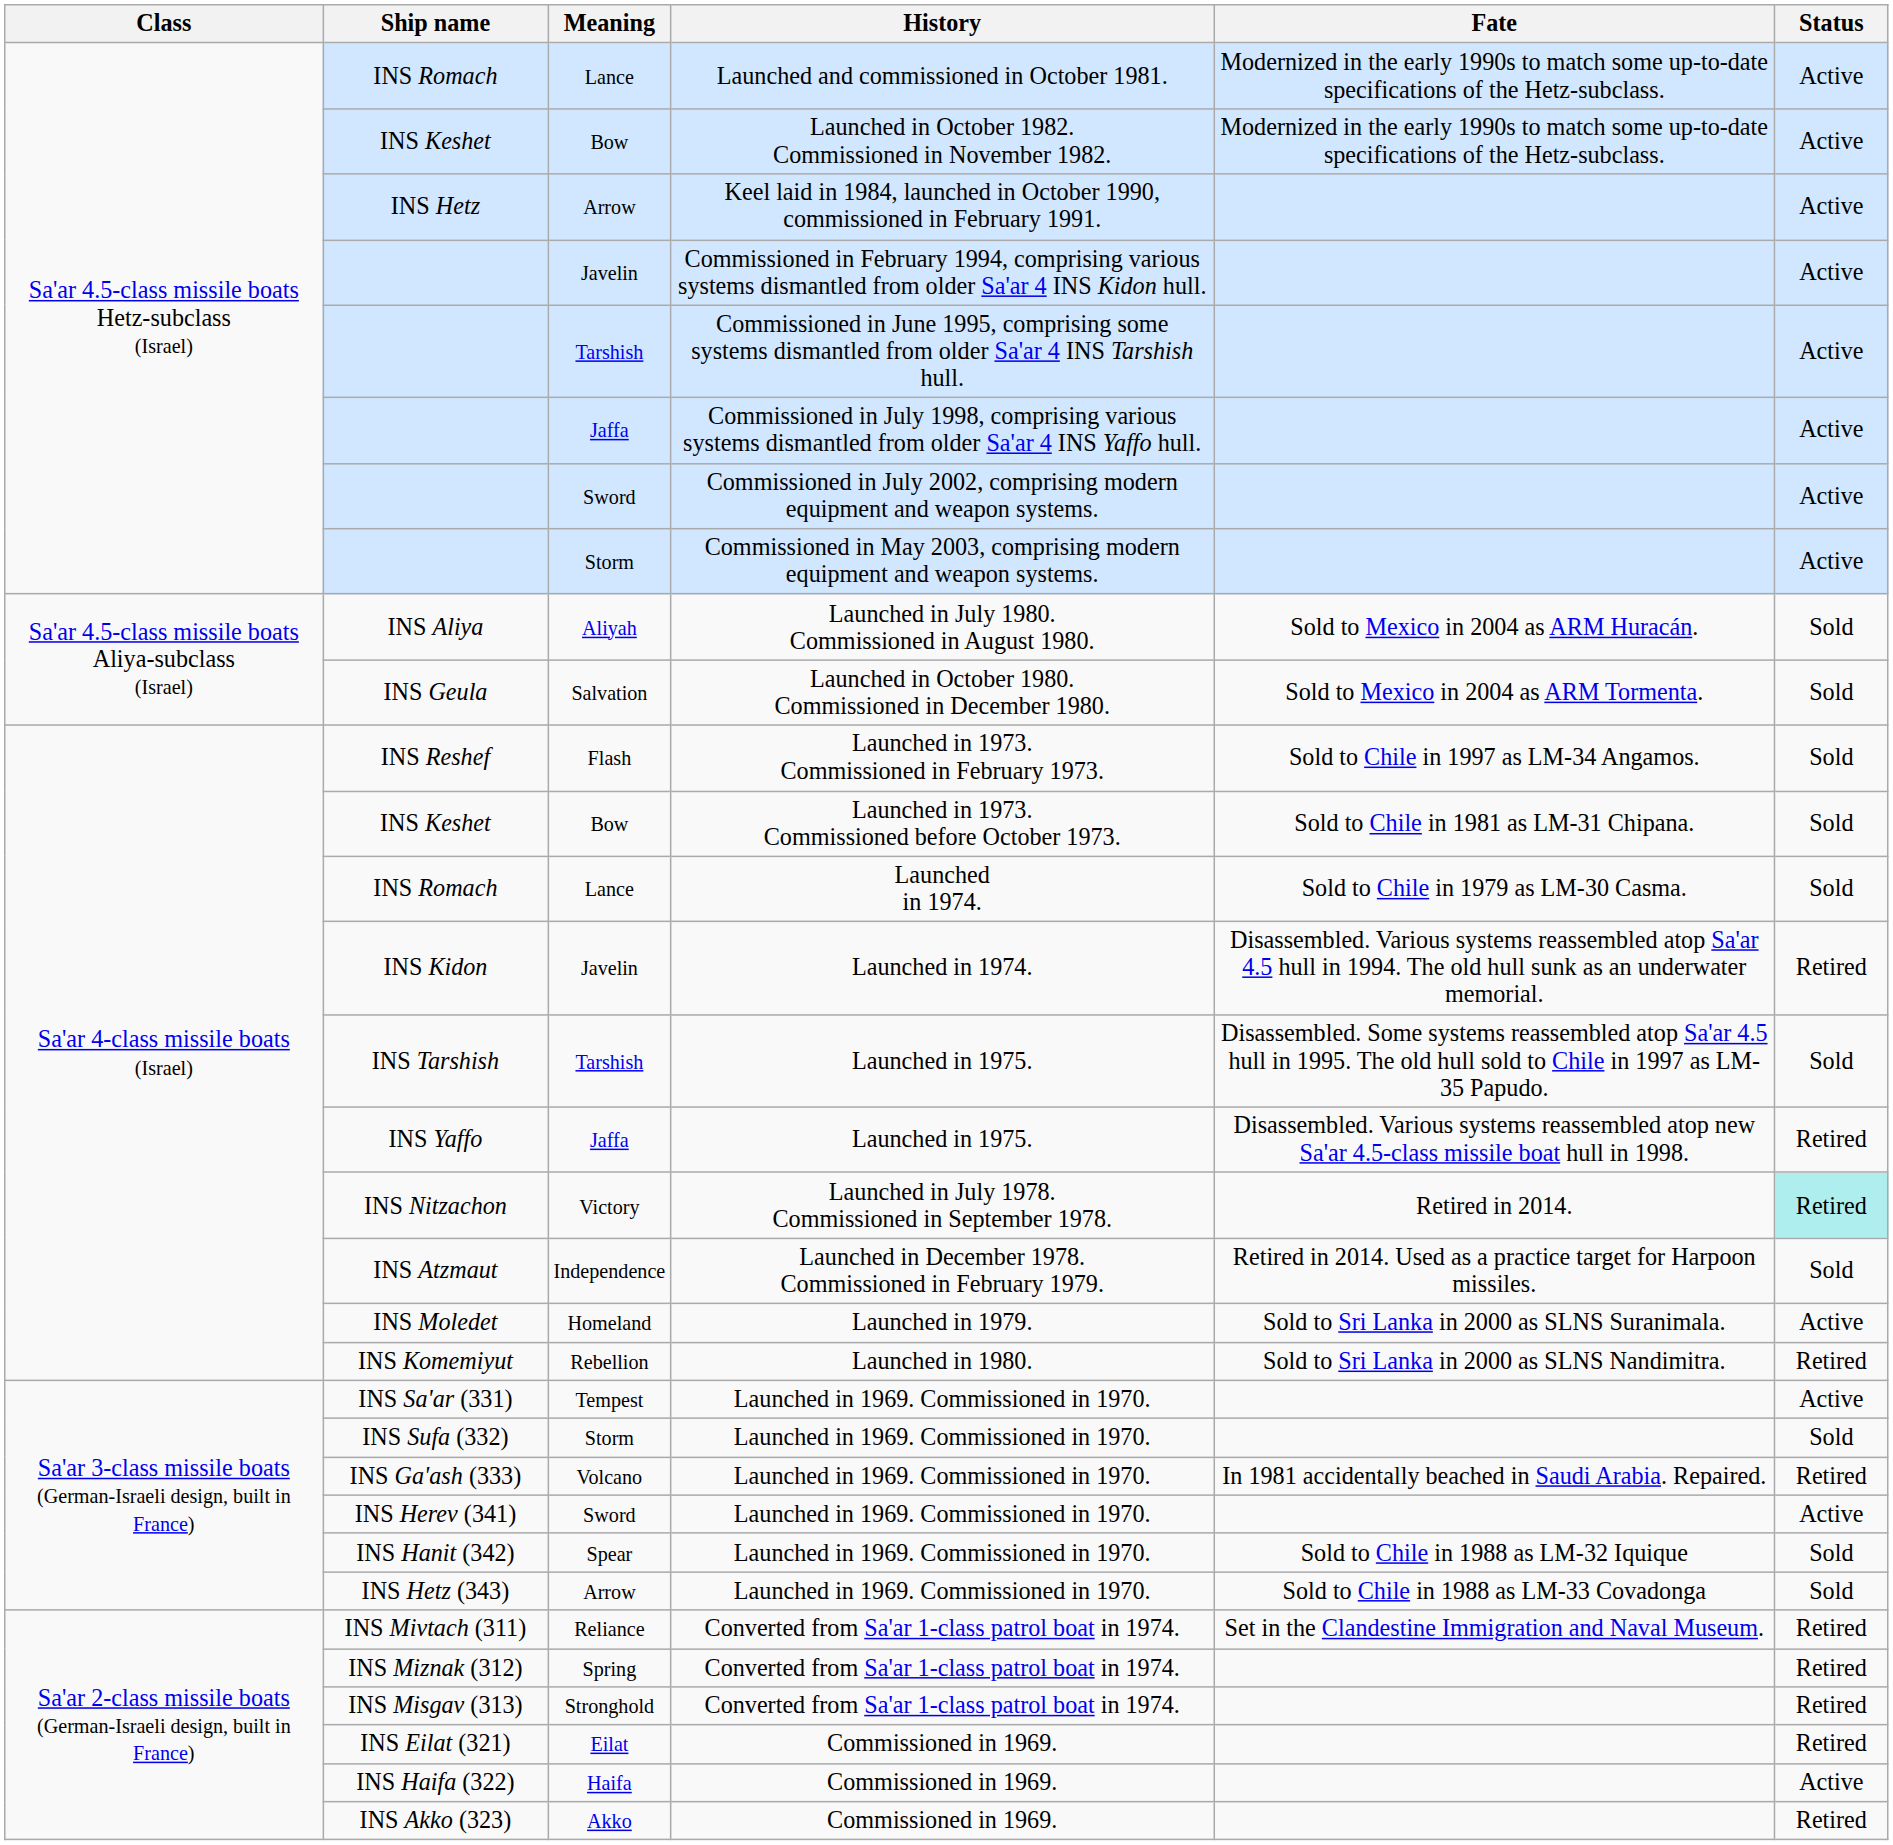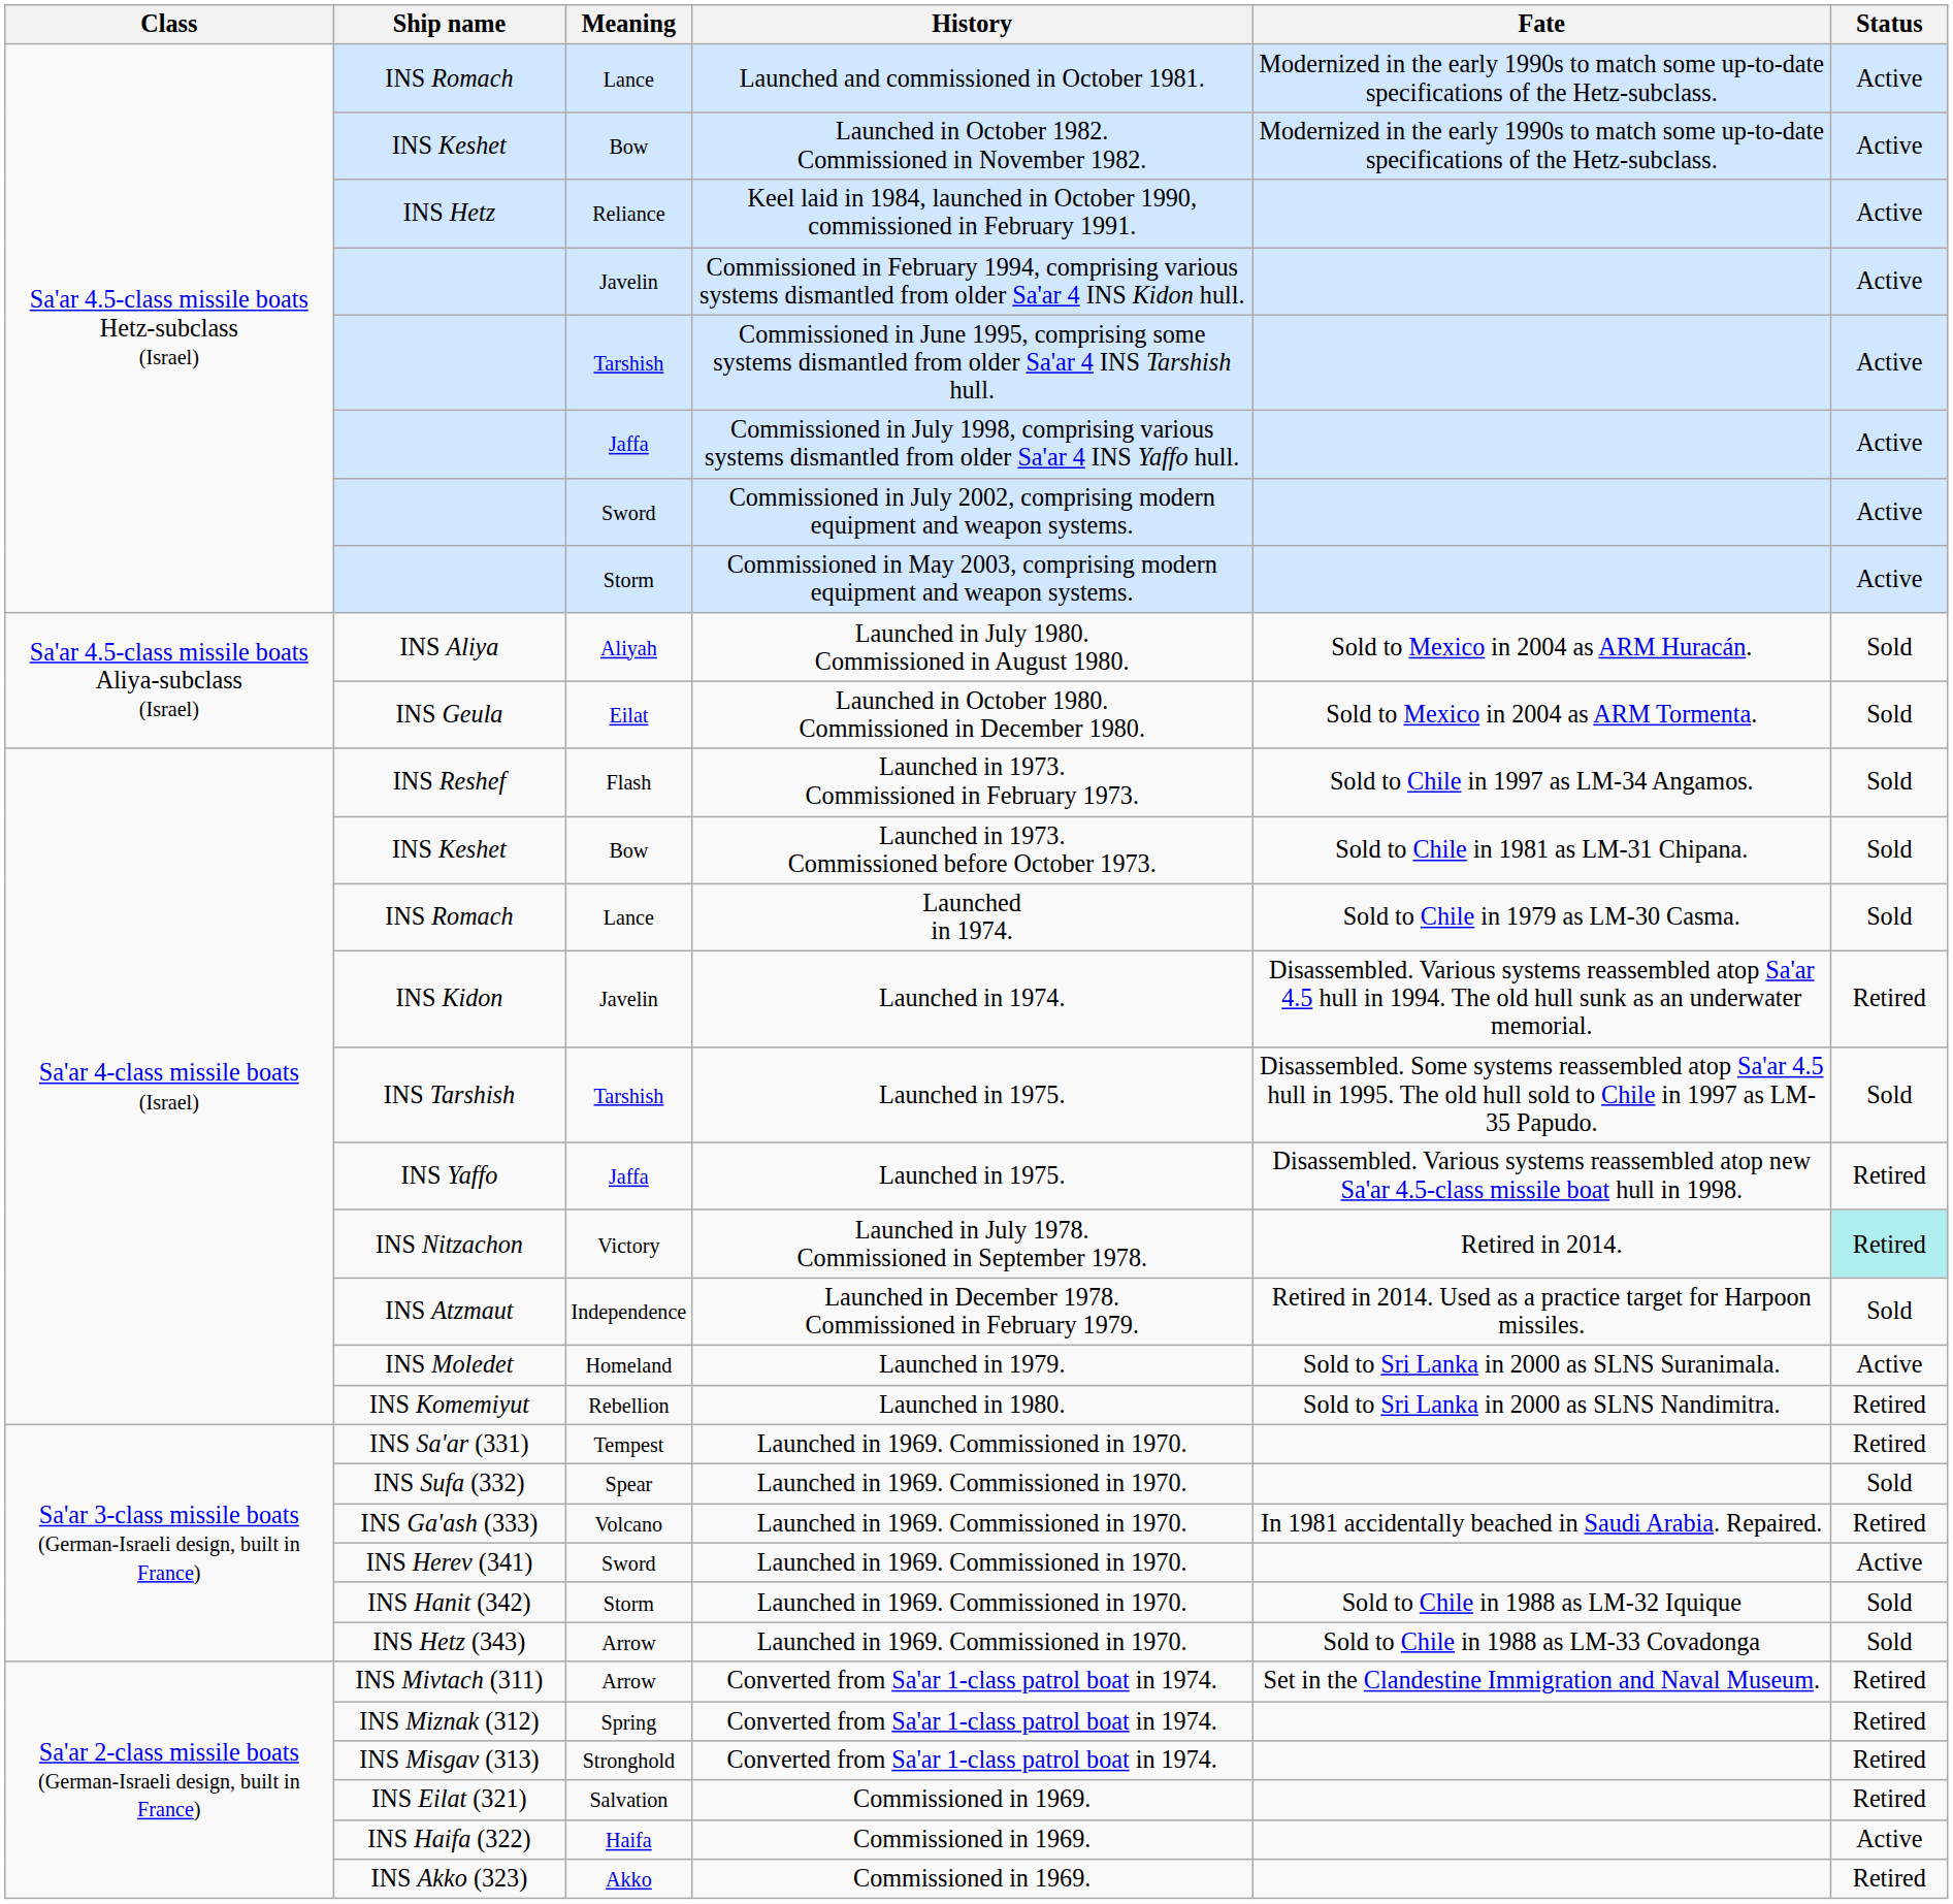 <table class="wikitable">
 <tr>
 <th width="17%">Class</th>
 <th width="12%">Ship name</th>
 <th width="6%">Meaning</th>
 <th width="29%">History</th>
 <th width="30%">Fate</th>
 <th width="6%">Status</th>
 </tr>
 <tr align=center>
 <td rowspan=8><a href='#'>Sa'ar 4.5-class missile boats</a><br>Hetz-subclass<br><small>(Israel)</small></td>
 <td bgcolor=#D0E7FF>INS <em>Romach</em></td>
 <td bgcolor=#D0E7FF><small>Lance</small></td>
 <td bgcolor=#D0E7FF>Launched and commissioned in October 1981.</td>
 <td bgcolor=#D0E7FF>Modernized in the early 1990s to match some up-to-date specifications of the Hetz-subclass.</td>
 <td bgcolor=#D0E7FF>Active</td>
 </tr>
 <tr align=center bgcolor=#D0E7FF>
 <td>INS <em>Keshet</em></td>
 <td><small>Bow</small></td>
 <td>Launched in October 1982.<br>Commissioned in November 1982.</td>
 <td>Modernized in the early 1990s to match some up-to-date specifications of the Hetz-subclass.</td>
 <td>Active</td>
 </tr>
 <tr align=center bgcolor=#D0E7FF>
 <td>INS <em>Hetz</em></td>
-<td><small>Arrow</small></td>
+<td><small>Reliance</small></td>
 <td>Keel laid in 1984, launched in October 1990, commissioned in February 1991.</td>
 <td></td>
 <td>Active</td>
 </tr>
 <tr align=center bgcolor=#D0E7FF>
 <td></td>
 <td><small>Javelin</small></td>
 <td>Commissioned in February 1994, comprising various systems dismantled from older <a href='#'>Sa'ar 4</a> INS <em>Kidon</em> hull.</td>
 <td></td>
 <td>Active</td>
 </tr>
 <tr align=center bgcolor=#D0E7FF>
 <td></td>
 <td><small><a href='#'>Tarshish</a></small></td>
 <td>Commissioned in June 1995, comprising some systems dismantled from older <a href='#'>Sa'ar 4</a> INS <em>Tarshish</em> hull.</td>
 <td></td>
 <td>Active</td>
 </tr>
 <tr align=center bgcolor=#D0E7FF>
 <td></td>
 <td><small><a href='#'>Jaffa</a></small></td>
 <td>Commissioned in July 1998, comprising various systems dismantled from older <a href='#'>Sa'ar 4</a> INS <em>Yaffo</em> hull.</td>
 <td></td>
 <td>Active</td>
 </tr>
 <tr align=center bgcolor=#D0E7FF>
 <td></td>
 <td><small>Sword</small></td>
 <td>Commissioned in July 2002, comprising modern equipment and weapon systems.</td>
 <td></td>
 <td>Active</td>
 </tr>
 <tr align=center bgcolor=#D0E7FF>
 <td></td>
 <td><small>Storm</small></td>
 <td>Commissioned in May 2003, comprising modern equipment and weapon systems.</td>
 <td></td>
 <td>Active</td>
 </tr>
 <tr align=center>
 <td rowspan=2><a href='#'>Sa'ar 4.5-class missile boats</a><br>Aliya-subclass<br><small>(Israel)</small></td>
 <td>INS <em>Aliya</em></td>
 <td><small><a href='#'>Aliyah</a></small></td>
 <td>Launched in July 1980.<br>Commissioned in August 1980.</td>
 <td>Sold to <a href='#'>Mexico</a> in 2004 as <a href='#'>ARM Huracán</a>.</td>
 <td>Sold</td>
 </tr>
 <tr align=center>
 <td>INS <em>Geula</em></td>
-<td><small>Salvation</small></td>
+<td><small><a href='#'>Eilat</a></small></td>
 <td>Launched in October 1980.<br>Commissioned in December 1980.</td>
 <td>Sold to <a href='#'>Mexico</a> in 2004 as <a href='#'>ARM Tormenta</a>.</td>
 <td>Sold</td>
 </tr>
 <tr align=center>
 <td rowspan=10><a href='#'>Sa'ar 4-class missile boats</a><br><small>(Israel)</small></td>
 <td>INS <em>Reshef</em></td>
 <td><small>Flash</small></td>
 <td>Launched in 1973.<br>Commissioned in February 1973.</td>
 <td>Sold to <a href='#'>Chile</a> in 1997 as LM-34 Angamos.</td>
 <td>Sold</td>
 </tr>
 <tr align=center>
 <td>INS <em>Keshet</em></td>
 <td><small>Bow</small></td>
 <td>Launched in 1973.<br>Commissioned before October 1973.</td>
 <td>Sold to <a href='#'>Chile</a> in 1981 as LM-31 Chipana.</td>
 <td>Sold</td>
 </tr>
 <tr align=center>
 <td>INS <em>Romach</em></td>
 <td><small>Lance</small></td>
 <td>Launched<br>in 1974.</td>
 <td>Sold to <a href='#'>Chile</a> in 1979 as LM-30 Casma.</td>
 <td>Sold</td>
 </tr>
 <tr align=center>
 <td>INS <em>Kidon</em></td>
 <td><small>Javelin</small></td>
 <td>Launched in 1974.</td>
 <td>Disassembled. Various systems reassembled atop <a href='#'>Sa'ar 4.5</a> hull in 1994. The old hull sunk as an underwater memorial.</td>
 <td>Retired</td>
 </tr>
 <tr align=center>
 <td>INS <em>Tarshish</em></td>
 <td><small><a href='#'>Tarshish</a></small></td>
 <td>Launched in 1975.</td>
 <td>Disassembled. Some systems reassembled atop <a href='#'>Sa'ar 4.5</a> hull in 1995. The old hull sold to <a href='#'>Chile</a> in 1997 as LM-35 Papudo.</td>
 <td>Sold</td>
 </tr>
 <tr align=center>
 <td>INS <em>Yaffo</em></td>
 <td><small><a href='#'>Jaffa</a></small></td>
 <td>Launched in 1975.</td>
 <td>Disassembled. Various systems reassembled atop new <a href='#'>Sa'ar 4.5-class missile boat</a> hull in 1998.</td>
 <td>Retired</td>
 </tr>
 <tr align=center>
 <td>INS <em>Nitzachon</em></td>
 <td><small>Victory</small></td>
 <td>Launched in July 1978.<br>Commissioned in September 1978.</td>
 <td>Retired in 2014.</td>
 <td style="background: paleturquoise;">Retired</td>
 </tr>
 <tr align=center>
 <td>INS <em>Atzmaut</em></td>
 <td><small>Independence</small></td>
 <td>Launched in December 1978.<br>Commissioned in February 1979.</td>
 <td>Retired in 2014. Used as a practice target for Harpoon missiles.</td>
 <td>Sold</td>
 </tr>
 <tr align=center>
 <td>INS <em>Moledet</em></td>
 <td><small>Homeland</small></td>
 <td>Launched in 1979.</td>
 <td>Sold to <a href='#'>Sri Lanka</a> in 2000 as SLNS Suranimala.</td>
 <td>Active</td>
 </tr>
 <tr align=center>
 <td>INS <em>Komemiyut</em></td>
 <td><small>Rebellion</small></td>
 <td>Launched in 1980.</td>
 <td>Sold to <a href='#'>Sri Lanka</a> in 2000 as SLNS Nandimitra.</td>
 <td>Retired</td>
 </tr>
 <tr align=center>
 <td rowspan=6><a href='#'>Sa'ar 3-class missile boats</a><br><small>(German-Israeli design, built in <a href='#'>France</a>)</small></td>
 <td>INS <em>Sa'ar</em> (331)</td>
 <td><small>Tempest</small></td>
 <td>Launched in 1969. Commissioned in 1970.</td>
 <td></td>
-<td>Active</td>
+<td>Retired</td>
 </tr>
 <tr align=center>
 <td>INS <em>Sufa</em> (332)</td>
-<td><small>Storm</small></td>
+<td><small>Spear</small></td>
 <td>Launched in 1969. Commissioned in 1970.</td>
 <td></td>
 <td>Sold</td>
 </tr>
 <tr align=center>
 <td>INS <em>Ga'ash</em> (333)</td>
 <td><small>Volcano</small></td>
 <td>Launched in 1969. Commissioned in 1970.</td>
 <td>In 1981 accidentally beached in <a href='#'>Saudi Arabia</a>. Repaired.</td>
 <td>Retired</td>
 </tr>
 <tr align=center>
 <td>INS <em>Herev</em> (341)</td>
 <td><small>Sword</small></td>
 <td>Launched in 1969. Commissioned in 1970.</td>
 <td></td>
 <td>Active</td>
 </tr>
 <tr align=center>
 <td>INS <em>Hanit</em> (342)</td>
-<td><small>Spear</small></td>
+<td><small>Storm</small></td>
 <td>Launched in 1969. Commissioned in 1970.</td>
 <td>Sold to <a href='#'>Chile</a> in 1988 as LM-32 Iquique</td>
 <td>Sold</td>
 </tr>
 <tr align=center>
 <td>INS <em>Hetz</em> (343)</td>
 <td><small>Arrow</small></td>
 <td>Launched in 1969. Commissioned in 1970.</td>
 <td>Sold to <a href='#'>Chile</a> in 1988 as LM-33 Covadonga</td>
 <td>Sold</td>
 </tr>
 <tr align=center>
 <td rowspan=6><a href='#'>Sa'ar 2-class missile boats</a><br><small>(German-Israeli design, built in <a href='#'>France</a>)</small></td>
 <td>INS <em>Mivtach</em> (311)</td>
-<td><small>Reliance</small></td>
+<td><small>Arrow</small></td>
 <td>Converted from <a href='#'>Sa'ar 1-class patrol boat</a> in 1974.</td>
 <td>Set in the <a href='#'>Clandestine Immigration and Naval Museum</a>.</td>
 <td>Retired</td>
 </tr>
 <tr align=center>
 <td>INS <em>Miznak</em> (312)</td>
 <td><small>Spring</small></td>
 <td>Converted from <a href='#'>Sa'ar 1-class patrol boat</a> in 1974.</td>
 <td></td>
 <td>Retired</td>
 </tr>
 <tr align=center>
 <td>INS <em>Misgav</em> (313)</td>
 <td><small>Stronghold</small></td>
 <td>Converted from <a href='#'>Sa'ar 1-class patrol boat</a> in 1974.</td>
 <td></td>
 <td>Retired</td>
 </tr>
 <tr align=center>
 <td>INS <em>Eilat</em> (321)</td>
-<td><small><a href='#'>Eilat</a></small></td>
+<td><small>Salvation</small></td>
 <td>Commissioned in 1969.</td>
 <td></td>
 <td>Retired</td>
 </tr>
 <tr align=center>
 <td>INS <em>Haifa</em> (322)</td>
 <td><small><a href='#'>Haifa</a></small></td>
 <td>Commissioned in 1969.</td>
 <td></td>
 <td>Active</td>
 </tr>
 <tr align=center>
 <td>INS <em>Akko</em> (323)</td>
 <td><small><a href='#'>Akko</a></small></td>
 <td>Commissioned in 1969.</td>
 <td></td>
 <td>Retired</td>
 </tr>
 </table>
